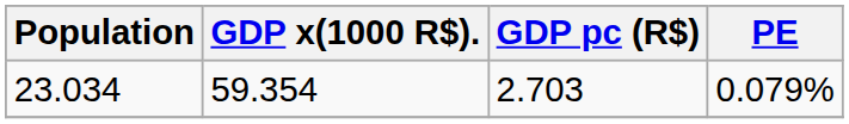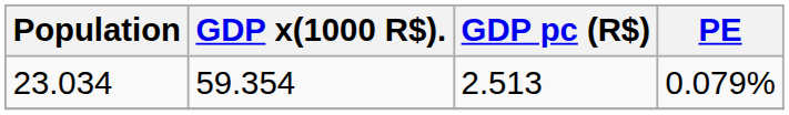 <table class="wikitable" border="1">
 <tr>
 <th>Population</th>
 <th><a href='#'>GDP</a> x(1000 R$).</th>
 <th><a href='#'>GDP pc</a> (R$)</th>
 <th><a href='#'>PE</a></th>
 </tr>
 <tr>
 <td>23.034</td>
 <td>59.354</td>
-<td>2.703</td>
+<td>2.513</td>
 <td>0.079%</td>
 </tr>
 <tr>
 </tr>
 </table>
